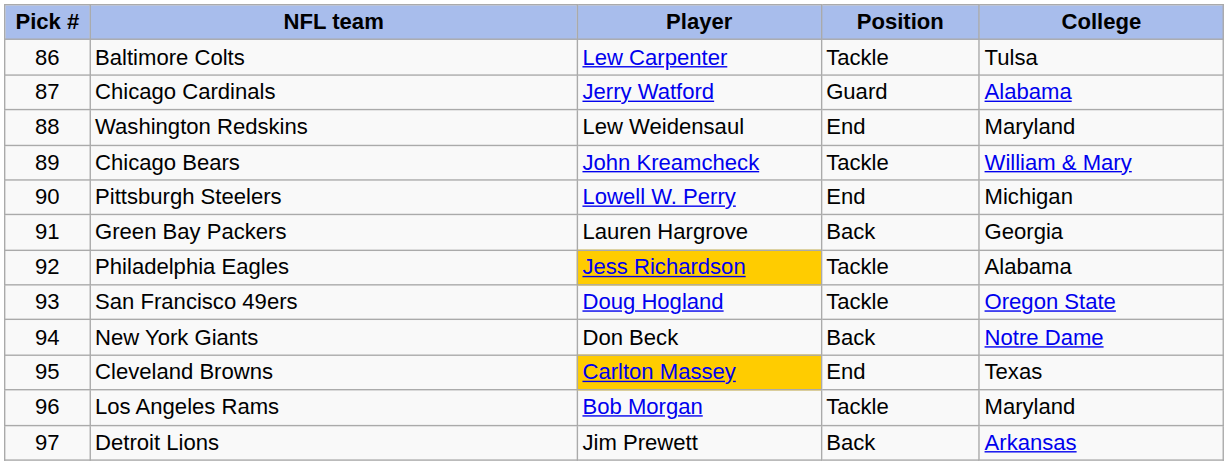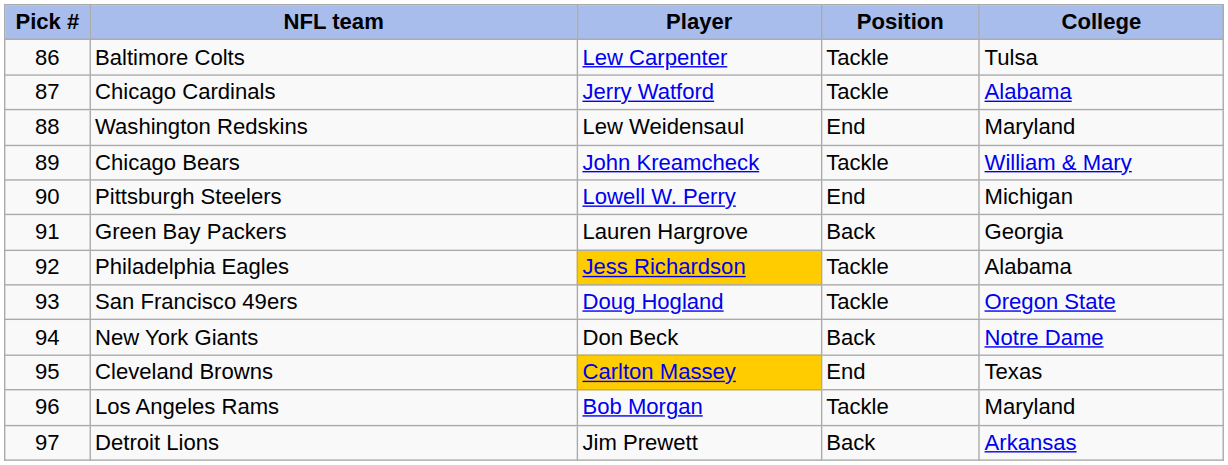 <table class="wikitable sortable sortable" style="width: 100%">
 <tr>
 <th style="background:#a8bdec; width:7%;">Pick #</th>
 <th style="width:40%; background:#a8bdec;">NFL team</th>
 <th style="width:20%; background:#a8bdec;">Player</th>
 <th style="width:13%; background:#a8bdec;">Position</th>
 <th style="background:#A8BDEC;">College</th>
 </tr>
 <tr>
 <td align=center>86</td>
 <td>Baltimore Colts</td>
 <td><a href='#'>Lew Carpenter</a></td>
 <td>Tackle</td>
 <td>Tulsa</td>
 </tr>
 <tr>
 <td align=center>87</td>
 <td>Chicago Cardinals</td>
 <td><a href='#'>Jerry Watford</a></td>
-<td>Guard</td>
+<td>Tackle</td>
 <td><a href='#'>Alabama</a></td>
 </tr>
 <tr>
 <td align=center>88</td>
 <td>Washington Redskins</td>
 <td>Lew Weidensaul</td>
 <td>End</td>
 <td>Maryland</td>
 </tr>
 <tr>
 <td align=center>89</td>
 <td>Chicago Bears</td>
 <td><a href='#'>John Kreamcheck</a></td>
 <td>Tackle</td>
 <td><a href='#'>William & Mary</a></td>
 </tr>
 <tr>
 <td align=center>90</td>
 <td>Pittsburgh Steelers</td>
 <td><a href='#'>Lowell W. Perry</a></td>
 <td>End</td>
 <td>Michigan</td>
 </tr>
 <tr>
 <td align=center>91</td>
 <td>Green Bay Packers</td>
 <td>Lauren Hargrove</td>
 <td>Back</td>
 <td>Georgia</td>
 </tr>
 <tr>
 <td align=center>92</td>
 <td>Philadelphia Eagles</td>
 <td bgcolor="#FFCC00"><a href='#'>Jess Richardson</a></td>
 <td>Tackle</td>
 <td>Alabama</td>
 </tr>
 <tr>
 <td align=center>93</td>
 <td>San Francisco 49ers</td>
 <td><a href='#'>Doug Hogland</a></td>
 <td>Tackle</td>
 <td><a href='#'>Oregon State</a></td>
 </tr>
 <tr>
 <td align=center>94</td>
 <td>New York Giants</td>
 <td>Don Beck</td>
 <td>Back</td>
 <td><a href='#'>Notre Dame</a></td>
 </tr>
 <tr>
 <td align=center>95</td>
 <td>Cleveland Browns</td>
 <td bgcolor="#FFCC00"><a href='#'>Carlton Massey</a></td>
 <td>End</td>
 <td>Texas</td>
 </tr>
 <tr>
 <td align=center>96</td>
 <td>Los Angeles Rams</td>
 <td><a href='#'>Bob Morgan</a></td>
 <td>Tackle</td>
 <td>Maryland</td>
 </tr>
 <tr>
 <td align=center>97</td>
 <td>Detroit Lions</td>
 <td>Jim Prewett</td>
 <td>Back</td>
 <td><a href='#'>Arkansas</a></td>
 </tr>
 </table>
